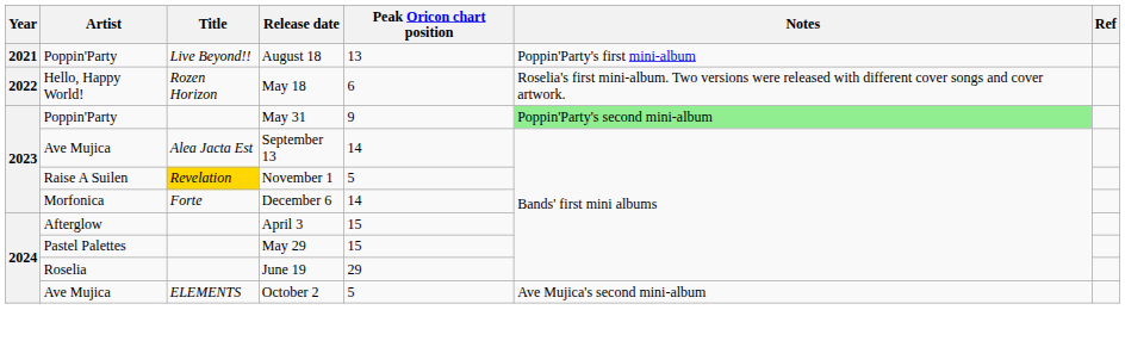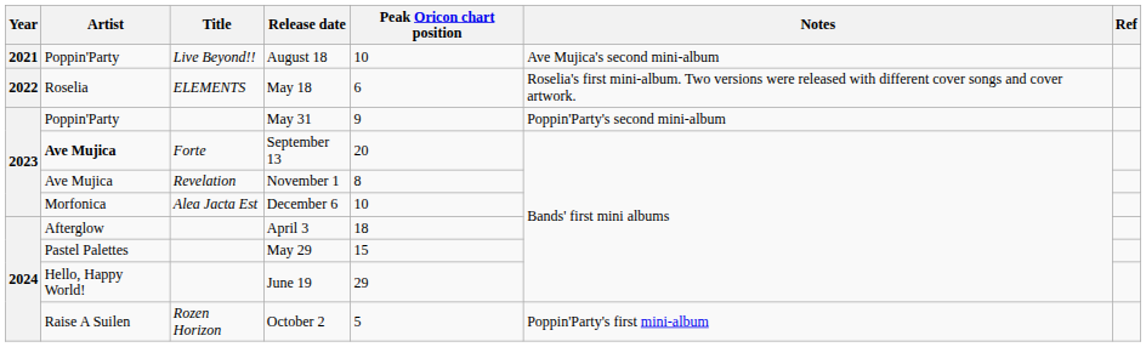 <table class="wikitable" text-align: center>
 <tr>
 <th>Year</th>
 <th>Artist</th>
 <th>Title</th>
 <th>Release date</th>
 <th>Peak <a href='#'>Oricon chart</a> position</th>
 <th>Notes</th>
 <th>Ref</th>
 </tr>
 <tr>
 <th>2021</th>
 <td>Poppin'Party</td>
 <td><em>Live Beyond!!</em></td>
 <td>August 18</td>
-<td>13</td>
-<td>Poppin'Party's first <a href='#'>mini-album</a></td>
+<td>10</td>
+<td>Ave Mujica's second mini-album</td>
 <td></td>
 </tr>
 <tr>
 <th>2022</th>
-<td>Hello, Happy World!</td>
-<td><em>Rozen Horizon</em></td>
+<td>Roselia</td>
+<td><em>ELEMENTS</em></td>
 <td>May 18</td>
 <td>6</td>
 <td>Roselia's first mini-album. Two versions were released with different cover songs and cover artwork.</td>
 <td></td>
 </tr>
 <tr>
 <th rowspan="4">2023</th>
 <td>Poppin'Party</td>
 <td></td>
 <td>May 31</td>
 <td>9</td>
-<td style="background: lightgreen;">Poppin'Party's second mini-album</td>
+<td>Poppin'Party's second mini-album</td>
+<td></td>
+</tr>
+<tr>
+<td><strong>Ave Mujica</strong></td>
+<td><em>Forte</em></td>
+<td>September 13</td>
+<td>20</td>
+<td rowspan=6>Bands' first mini albums</td>
 <td></td>
 </tr>
 <tr>
 <td>Ave Mujica</td>
-<td><em>Alea Jacta Est</em></td>
-<td>September 13</td>
-<td>14</td>
-<td rowspan=6>Bands' first mini albums</td>
-<td></td>
-</tr>
-<tr>
-<td>Raise A Suilen</td>
-<td style="background: gold;"><em>Revelation</em></td>
+<td><em>Revelation</em></td>
 <td>November 1</td>
-<td>5</td>
+<td>8</td>
 <td></td>
 </tr>
 <tr>
 <td>Morfonica</td>
-<td><em>Forte</em></td>
+<td><em>Alea Jacta Est</em></td>
 <td>December 6</td>
-<td>14</td>
+<td>10</td>
 <td></td>
 </tr>
 <tr>
 <th rowspan="4">2024</th>
 <td>Afterglow</td>
 <td></td>
 <td>April 3</td>
-<td>15</td>
+<td>18</td>
 <td></td>
 </tr>
 <tr>
 <td>Pastel Palettes</td>
 <td></td>
 <td>May 29</td>
 <td>15</td>
 <td></td>
 </tr>
 <tr>
-<td>Roselia</td>
+<td>Hello, Happy World!</td>
 <td></td>
 <td>June 19</td>
 <td>29</td>
 <td></td>
 </tr>
 <tr>
-<td>Ave Mujica</td>
-<td><em>ELEMENTS</em></td>
+<td>Raise A Suilen</td>
+<td><em>Rozen Horizon</em></td>
 <td>October 2</td>
 <td>5</td>
-<td>Ave Mujica's second mini-album</td>
+<td>Poppin'Party's first <a href='#'>mini-album</a></td>
 <td></td>
 </tr>
 </table>
